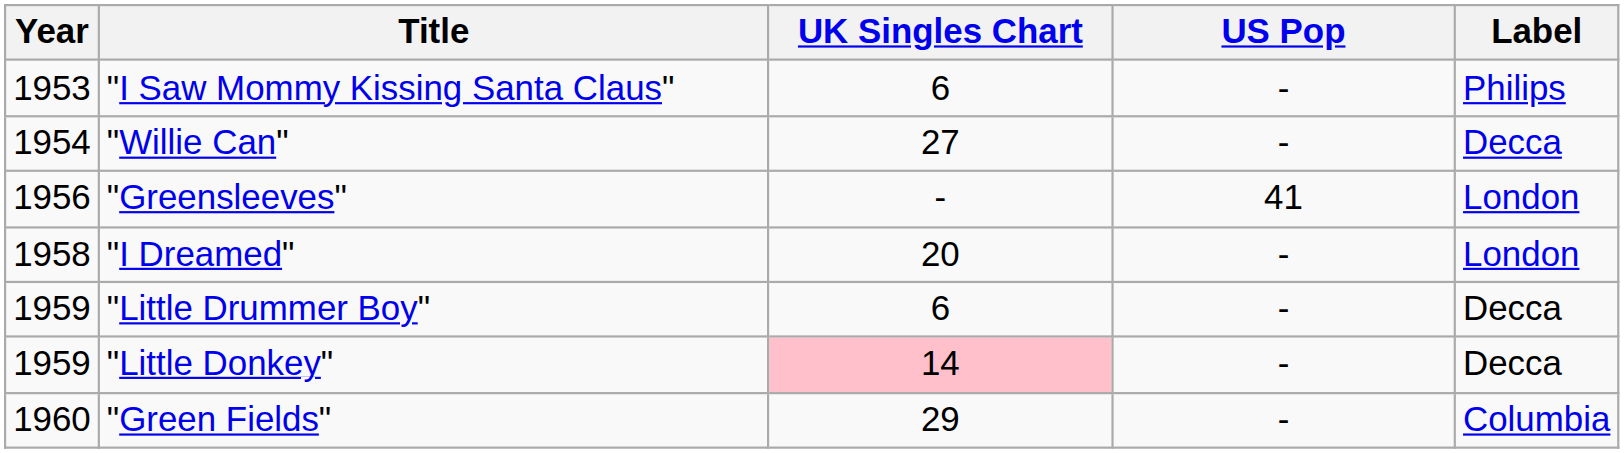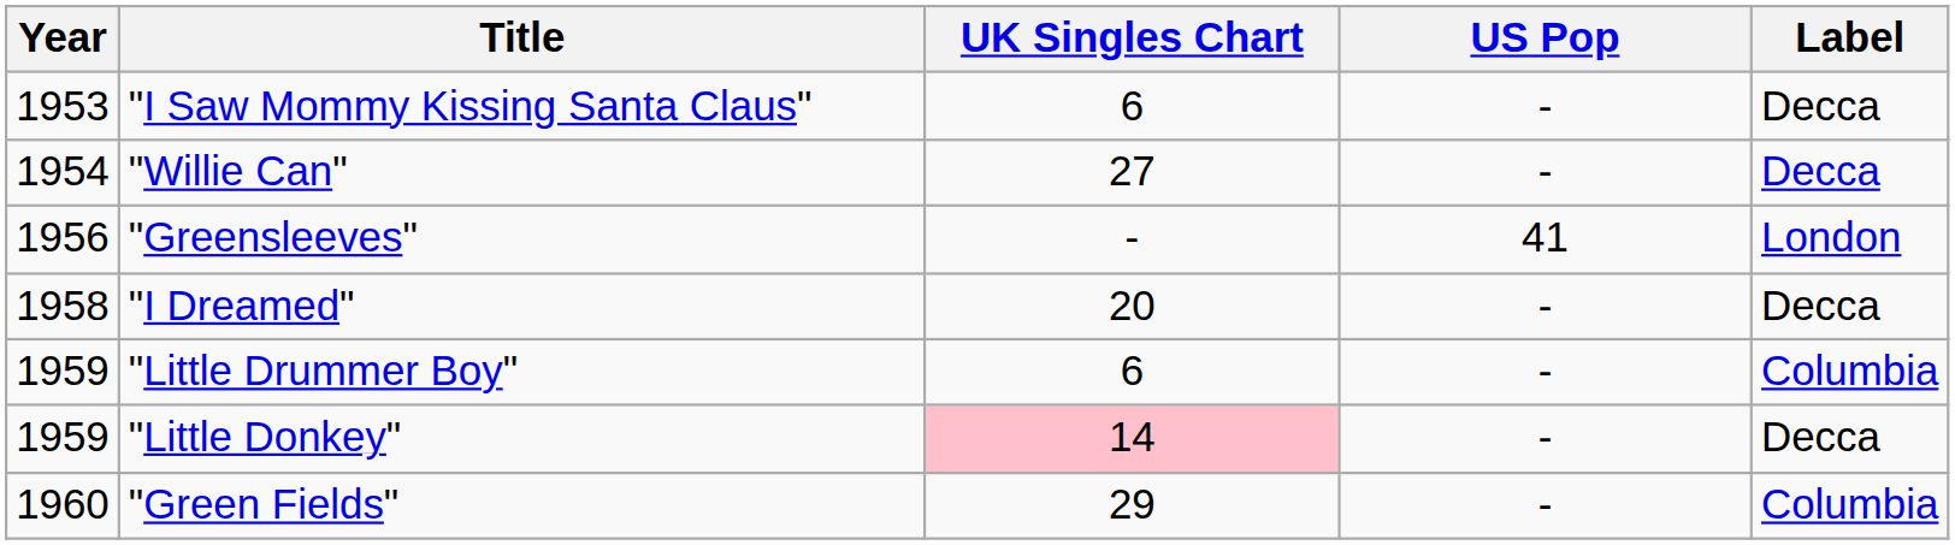 <table class="wikitable sortable">
 <tr>
 <th>Year</th>
 <th style="width:300px;">Title</th>
 <th style="width:150px;"><a href='#'>UK Singles Chart</a></th>
 <th style="width:150px;"><a href='#'>US Pop</a></th>
 <th>Label</th>
 </tr>
 <tr>
 <td style="text-align:center;">1953</td>
 <td>"<a href='#'>I Saw Mommy Kissing Santa Claus</a>"</td>
 <td style="text-align:center;">6</td>
 <td style="text-align:center;">-</td>
-<td><a href='#'>Philips</a></td>
+<td>Decca</td>
 </tr>
 <tr>
 <td style="text-align:center;">1954</td>
 <td>"<a href='#'>Willie Can</a>"</td>
 <td style="text-align:center;">27</td>
 <td style="text-align:center;">-</td>
 <td><a href='#'>Decca</a></td>
 </tr>
 <tr>
 <td style="text-align:center;">1956</td>
 <td>"<a href='#'>Greensleeves</a>"</td>
 <td style="text-align:center;">-</td>
 <td style="text-align:center;">41</td>
 <td><a href='#'>London</a></td>
 </tr>
 <tr>
 <td style="text-align:center;">1958</td>
 <td>"<a href='#'>I Dreamed</a>"</td>
 <td style="text-align:center;">20</td>
 <td style="text-align:center;">-</td>
-<td><a href='#'>London</a></td>
+<td>Decca</td>
 </tr>
 <tr>
 <td style="text-align:center;">1959</td>
 <td>"<a href='#'>Little Drummer Boy</a>"</td>
 <td style="text-align:center;">6</td>
 <td style="text-align:center;">-</td>
-<td>Decca</td>
+<td><a href='#'>Columbia</a></td>
 </tr>
 <tr>
 <td style="text-align:center;">1959</td>
 <td>"<a href='#'>Little Donkey</a>"</td>
 <td style="background: pink; text-align:center;">14</td>
 <td style="text-align:center;">-</td>
 <td>Decca</td>
 </tr>
 <tr>
 <td style="text-align:center;">1960</td>
 <td>"<a href='#'>Green Fields</a>"</td>
 <td style="text-align:center;">29</td>
 <td style="text-align:center;">-</td>
 <td><a href='#'>Columbia</a></td>
 </tr>
 </table>
